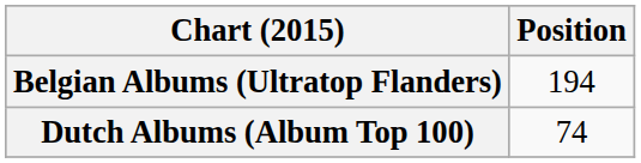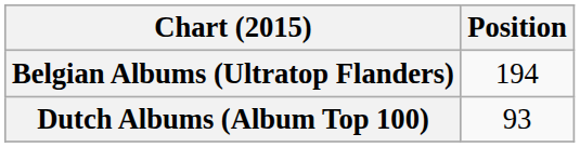 <table class="wikitable sortable plainrowheaders" style="text-align:center">
 <tr>
 <th scope="col">Chart (2015)</th>
 <th scope="col">Position</th>
 </tr>
 <tr>
 <th scope="row">Belgian Albums (Ultratop Flanders)</th>
 <td>194</td>
 </tr>
 <tr>
 <th scope="row">Dutch Albums (Album Top 100)</th>
-<td>74</td>
+<td>93</td>
 </tr>
 </table>
